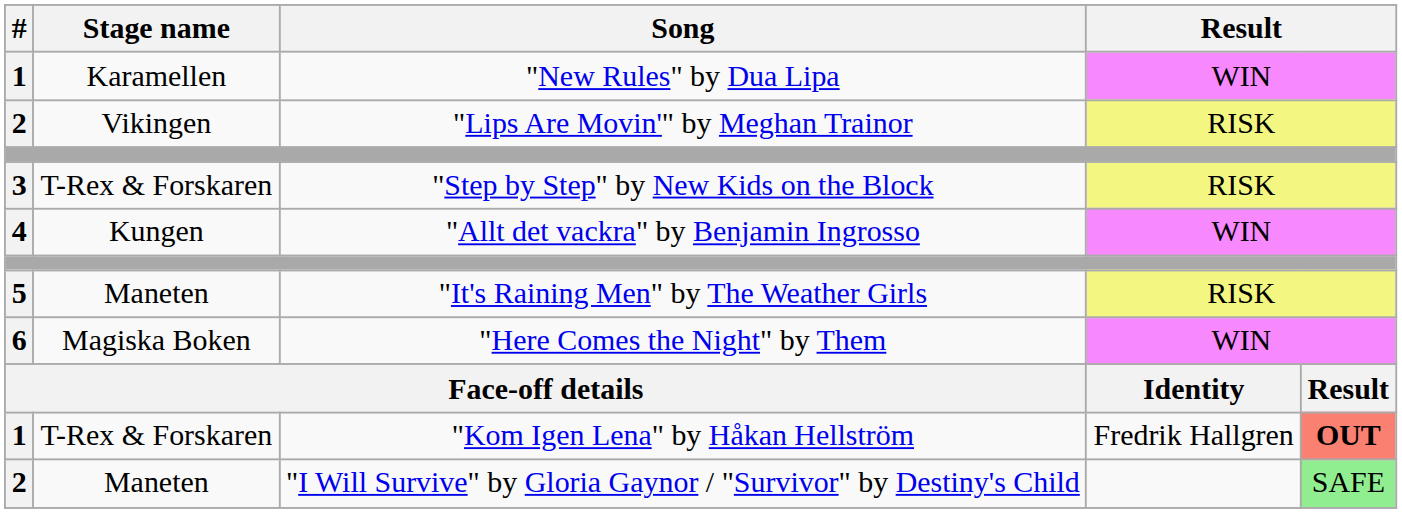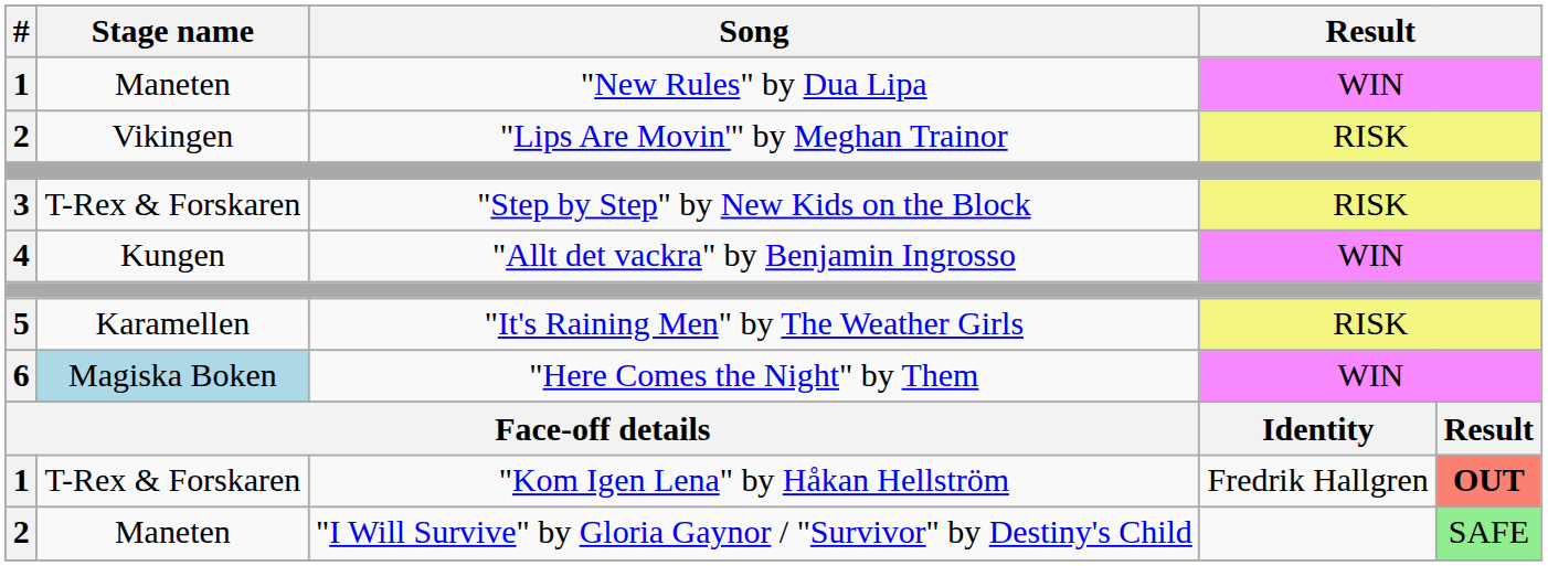 <table class="wikitable plainrowheaders" style="text-align: center;">
 <tr>
 <th>#</th>
 <th>Stage name</th>
 <th>Song</th>
 <th colspan=2>Result</th>
 </tr>
 <tr>
 <th>1</th>
-<td>Karamellen</td>
+<td>Maneten</td>
 <td>"<a href='#'>New Rules</a>" by <a href='#'>Dua Lipa</a></td>
 <td colspan="2" bgcolor="F888FD">WIN</td>
 </tr>
 <tr>
 <th>2</th>
 <td>Vikingen</td>
 <td>"<a href='#'>Lips Are Movin'</a>" by <a href='#'>Meghan Trainor</a></td>
 <td colspan=2 bgcolor=#F3F781>RISK</td>
 </tr>
 <tr>
 <td colspan="5" style="background:darkgray"></td>
 </tr>
 <tr>
 <th>3</th>
 <td>T-Rex & Forskaren</td>
 <td>"<a href='#'>Step by Step</a>" by <a href='#'>New Kids on the Block</a></td>
 <td colspan=2 bgcolor=#F3F781>RISK</td>
 </tr>
 <tr>
 <th>4</th>
 <td>Kungen</td>
 <td>"<a href='#'>Allt det vackra</a>" by <a href='#'>Benjamin Ingrosso</a></td>
 <td colspan="2" bgcolor="F888FD">WIN</td>
 </tr>
 <tr>
 <td colspan="5" style="background:darkgray"></td>
 </tr>
 <tr>
 <th>5</th>
-<td>Maneten</td>
+<td>Karamellen</td>
 <td>"<a href='#'>It's Raining Men</a>" by <a href='#'>The Weather Girls</a></td>
 <td colspan=2 bgcolor=#F3F781>RISK</td>
 </tr>
 <tr>
 <th>6</th>
-<td>Magiska Boken</td>
+<td style="background: lightblue;">Magiska Boken</td>
 <td>"<a href='#'>Here Comes the Night</a>" by <a href='#'>Them</a></td>
 <td colspan="2" bgcolor="F888FD">WIN</td>
 </tr>
 <tr>
 <th colspan="3">Face-off details</th>
 <th>Identity</th>
 <th>Result</th>
 </tr>
 <tr>
 <th>1</th>
 <td>T-Rex & Forskaren</td>
 <td>"<a href='#'>Kom Igen Lena</a>" by <a href='#'>Håkan Hellström</a></td>
 <td>Fredrik Hallgren</td>
 <td bgcolor=salmon><strong>OUT</strong></td>
 </tr>
 <tr>
 <th>2</th>
 <td>Maneten</td>
 <td>"<a href='#'>I Will Survive</a>" by <a href='#'>Gloria Gaynor</a> / "<a href='#'>Survivor</a>" by <a href='#'>Destiny's Child</a></td>
 <td></td>
 <td bgcolor=lightgreen>SAFE</td>
 </tr>
 </table>
